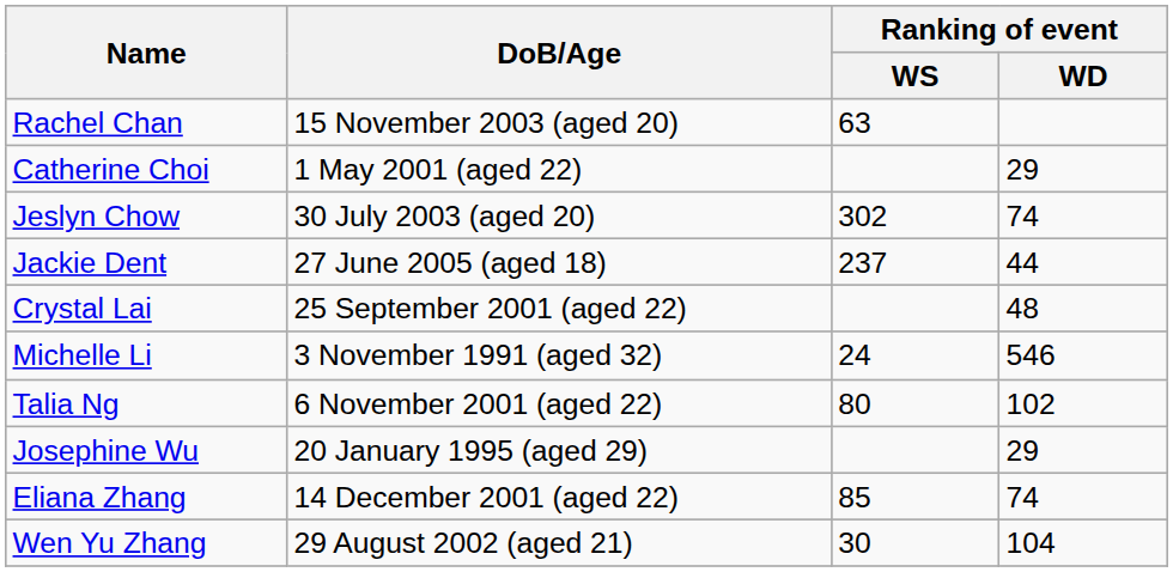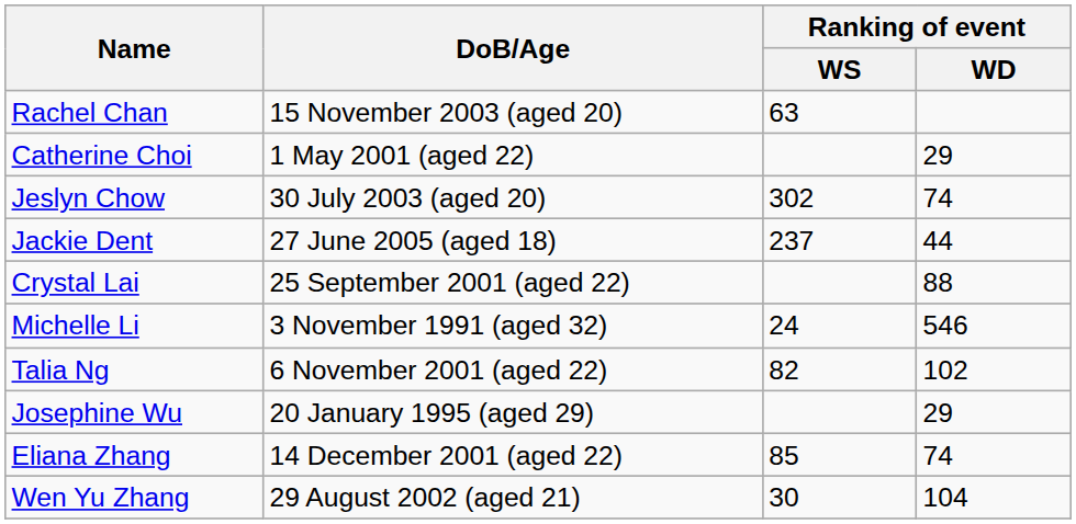 <table class="wikitable" style="width:600px; font-size:95%;">
 <tr>
 <th rowspan="2" align="left">Name</th>
 <th rowspan="2" align="left">DoB/Age</th>
 <th colspan="2" align="center">Ranking of event</th>
 </tr>
 <tr>
 <th align="center">WS</th>
 <th align="center">WD</th>
 </tr>
 <tr>
 <td align="left"><a href='#'>Rachel Chan</a></td>
 <td align="left">15 November 2003 (aged 20)</td>
 <td>63</td>
 <td></td>
 </tr>
 <tr>
 <td align="left"><a href='#'>Catherine Choi</a></td>
 <td align="left">1 May 2001 (aged 22)</td>
 <td></td>
 <td>29</td>
 </tr>
 <tr>
 <td align="left"><a href='#'>Jeslyn Chow</a></td>
 <td align="left">30 July 2003 (aged 20)</td>
 <td>302</td>
 <td>74</td>
 </tr>
 <tr>
 <td align="left"><a href='#'>Jackie Dent</a></td>
 <td align="left">27 June 2005 (aged 18)</td>
 <td>237</td>
 <td>44</td>
 </tr>
 <tr>
 <td><a href='#'>Crystal Lai</a></td>
 <td>25 September 2001 (aged 22)</td>
 <td></td>
-<td>48</td>
+<td>88</td>
 </tr>
 <tr>
 <td align="left"><a href='#'>Michelle Li</a></td>
 <td align="left">3 November 1991 (aged 32)</td>
 <td>24</td>
 <td>546</td>
 </tr>
 <tr>
 <td align="left"><a href='#'>Talia Ng</a></td>
 <td align="left">6 November 2001 (aged 22)</td>
-<td>80</td>
+<td>82</td>
 <td>102</td>
 </tr>
 <tr>
 <td align="left"><a href='#'>Josephine Wu</a></td>
 <td align="left">20 January 1995 (aged 29)</td>
 <td></td>
 <td>29</td>
 </tr>
 <tr>
 <td align="left"><a href='#'>Eliana Zhang</a></td>
 <td align="left">14 December 2001 (aged 22)</td>
 <td>85</td>
 <td>74</td>
 </tr>
 <tr>
 <td><a href='#'>Wen Yu Zhang</a></td>
 <td>29 August 2002 (aged 21)</td>
 <td>30</td>
 <td>104</td>
 </tr>
 </table>
